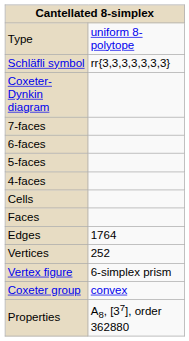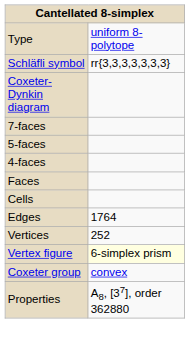 <table class="wikitable" align="right" style="margin-left:10px" width="250">
 <tr>
 <th style="background:#e7dcc3;" colspan="2">Cantellated 8-simplex</th>
 </tr>
 <tr>
 <td style="background:#e7dcc3;">Type</td>
 <td><a href='#'>uniform 8-polytope</a></td>
 </tr>
 <tr>
 <td style="background:#e7dcc3;"><a href='#'>Schläfli symbol</a></td>
 <td>rr{3,3,3,3,3,3,3}</td>
 </tr>
 <tr>
 <td style="background:#e7dcc3;"><a href='#'>Coxeter-Dynkin diagram</a></td>
 <td></td>
 </tr>
 <tr>
 <td style="background:#e7dcc3;">7-faces</td>
 <td></td>
 </tr>
 <tr>
-<td style="background:#e7dcc3;">6-faces</td>
-<td></td>
-</tr>
-<tr>
 <td style="background:#e7dcc3;">5-faces</td>
 <td></td>
 </tr>
 <tr>
 <td style="background:#e7dcc3;">4-faces</td>
 <td></td>
 </tr>
 <tr>
-<td style="background:#e7dcc3;">Cells</td>
+<td style="background:#e7dcc3;">Faces</td>
 <td></td>
 </tr>
 <tr>
-<td style="background:#e7dcc3;">Faces</td>
+<td style="background:#e7dcc3;">Cells</td>
 <td></td>
 </tr>
 <tr>
 <td style="background:#e7dcc3;">Edges</td>
 <td>1764</td>
 </tr>
 <tr>
 <td style="background:#e7dcc3;">Vertices</td>
 <td>252</td>
 </tr>
 <tr>
 <td style="background:#e7dcc3;"><a href='#'>Vertex figure</a></td>
-<td>6-simplex prism</td>
+<td style="background: lightyellow;">6-simplex prism</td>
 </tr>
 <tr>
 <td style="background:#e7dcc3;"><a href='#'>Coxeter group</a></td>
 <td><a href='#'>convex</a></td>
 </tr>
 <tr>
 <td style="background:#e7dcc3;">Properties</td>
 <td>A<sub>8</sub>, [3<sup>7</sup>], order 362880</td>
 </tr>
 </table>
